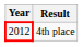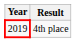 <table class="wikitable">
 <tr>
 <th>Year</th>
 <th>Result</th>
 </tr>
 <tr>
-<td style="border: 3px solid red"> 2012</td>
+<td style="border: 3px solid red"> 2019</td>
 <td>4th place</td>
 </tr>
 </table>
